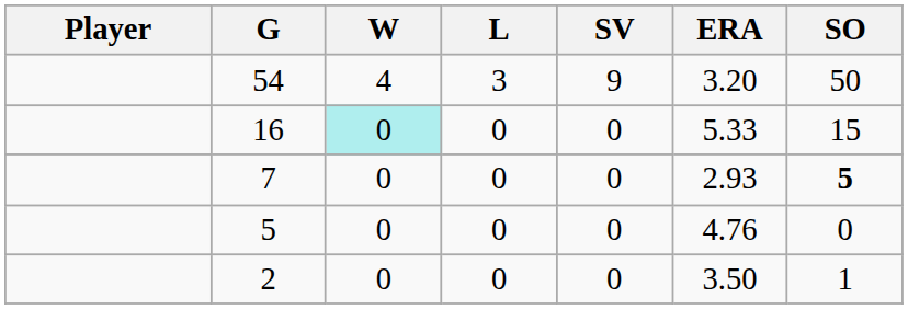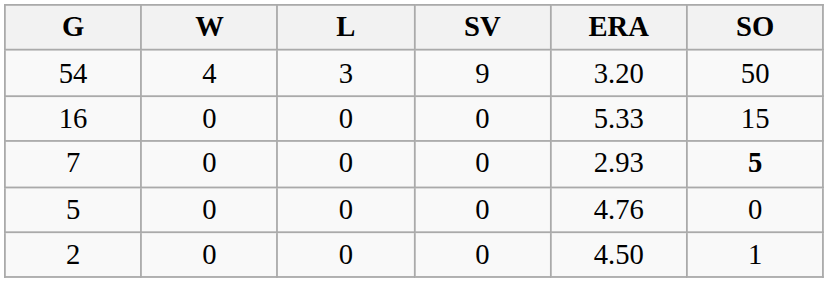 <table class="wikitable sortable">
 <tr>
-<th bgcolor="#DDDDFF" width="16%">Player</th>
 <th bgcolor="#DDDDFF" width="9%">G</th>
 <th bgcolor="#DDDDFF" width="9%">W</th>
 <th bgcolor="#DDDDFF" width="9%">L</th>
 <th bgcolor="#DDDDFF" width="9%">SV</th>
 <th bgcolor="#DDDDFF" width="9%">ERA</th>
 <th bgcolor="#DDDDFF" width="9%">SO</th>
 </tr>
 <tr align="center">
-<td></td>
 <td>54</td>
 <td>4</td>
 <td>3</td>
 <td>9</td>
 <td>3.20</td>
 <td>50</td>
 </tr>
 <tr align="center">
-<td></td>
 <td>16</td>
-<td style="background: paleturquoise;">0</td>
+<td>0</td>
 <td>0</td>
 <td>0</td>
 <td>5.33</td>
 <td>15</td>
 </tr>
 <tr align="center">
-<td></td>
 <td>7</td>
 <td>0</td>
 <td>0</td>
 <td>0</td>
 <td>2.93</td>
 <td><strong>5</strong></td>
 </tr>
 <tr align="center">
-<td></td>
 <td>5</td>
 <td>0</td>
 <td>0</td>
 <td>0</td>
 <td>4.76</td>
 <td>0</td>
 </tr>
 <tr align="center">
-<td></td>
 <td>2</td>
 <td>0</td>
 <td>0</td>
 <td>0</td>
-<td>3.50</td>
+<td>4.50</td>
 <td>1</td>
 </tr>
 </table>
